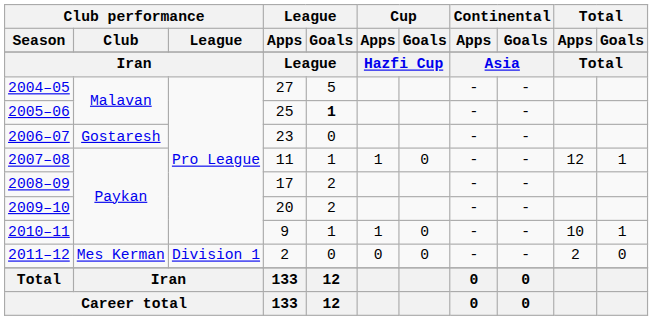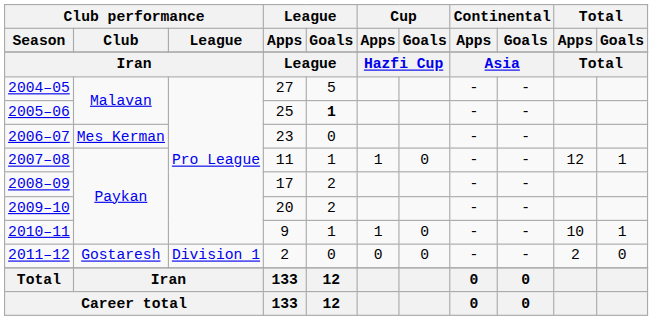 <table class="wikitable" style="text-align:center">
 <tr>
 <th colspan=3>Club performance</th>
 <th colspan=2>League</th>
 <th colspan=2>Cup</th>
 <th colspan=2>Continental</th>
 <th colspan=2>Total</th>
 </tr>
 <tr>
 <th>Season</th>
 <th>Club</th>
 <th>League</th>
 <th>Apps</th>
 <th>Goals</th>
 <th>Apps</th>
 <th>Goals</th>
 <th>Apps</th>
 <th>Goals</th>
 <th>Apps</th>
 <th>Goals</th>
 </tr>
 <tr>
 </tr>
 <tr>
 <th colspan=3>Iran</th>
 <th colspan=2>League</th>
 <th colspan=2><a href='#'>Hazfi Cup</a></th>
 <th colspan=2><a href='#'>Asia</a></th>
 <th colspan=2>Total</th>
 </tr>
 <tr>
 <td><a href='#'>2004–05</a></td>
 <td rowspan="2"><a href='#'>Malavan</a></td>
 <td rowspan="7"><a href='#'>Pro League</a></td>
 <td>27</td>
 <td>5</td>
 <td></td>
 <td></td>
 <td>-</td>
 <td>-</td>
 <td></td>
 <td></td>
 </tr>
 <tr>
 <td><a href='#'>2005–06</a></td>
 <td>25</td>
 <td><strong>1</strong></td>
 <td></td>
 <td></td>
 <td>-</td>
 <td>-</td>
 <td></td>
 <td></td>
 </tr>
 <tr>
 <td><a href='#'>2006–07</a></td>
-<td rowspan="1"><a href='#'>Gostaresh</a></td>
+<td rowspan="1"><a href='#'>Mes Kerman</a></td>
 <td>23</td>
 <td>0</td>
 <td></td>
 <td></td>
 <td>-</td>
 <td>-</td>
 <td></td>
 <td></td>
 </tr>
 <tr>
 <td><a href='#'>2007–08</a></td>
 <td rowspan="4"><a href='#'>Paykan</a></td>
 <td>11</td>
 <td>1</td>
 <td>1</td>
 <td>0</td>
 <td>-</td>
 <td>-</td>
 <td>12</td>
 <td>1</td>
 </tr>
 <tr>
 <td><a href='#'>2008–09</a></td>
 <td>17</td>
 <td>2</td>
 <td></td>
 <td></td>
 <td>-</td>
 <td>-</td>
 <td></td>
 <td></td>
 </tr>
 <tr>
 <td><a href='#'>2009–10</a></td>
 <td>20</td>
 <td>2</td>
 <td></td>
 <td></td>
 <td>-</td>
 <td>-</td>
 <td></td>
 <td></td>
 </tr>
 <tr>
 <td><a href='#'>2010–11</a></td>
 <td>9</td>
 <td>1</td>
 <td>1</td>
 <td>0</td>
 <td>-</td>
 <td>-</td>
 <td>10</td>
 <td>1</td>
 </tr>
 <tr>
 <td><a href='#'>2011–12</a></td>
-<td rowspan="1"><a href='#'>Mes Kerman</a></td>
+<td rowspan="1"><a href='#'>Gostaresh</a></td>
 <td rowspan="1"><a href='#'>Division 1</a></td>
 <td>2</td>
 <td>0</td>
 <td>0</td>
 <td>0</td>
 <td>-</td>
 <td>-</td>
 <td>2</td>
 <td>0</td>
 </tr>
 <tr>
 </tr>
 <tr>
 <th rowspan=1>Total</th>
 <th colspan=2>Iran</th>
 <th>133</th>
 <th>12</th>
 <th></th>
 <th></th>
 <th>0</th>
 <th>0</th>
 <th></th>
 <th></th>
 </tr>
 <tr>
 <th colspan=3>Career total</th>
 <th>133</th>
 <th>12</th>
 <th></th>
 <th></th>
 <th>0</th>
 <th>0</th>
 <th></th>
 <th></th>
 </tr>
 </table>
